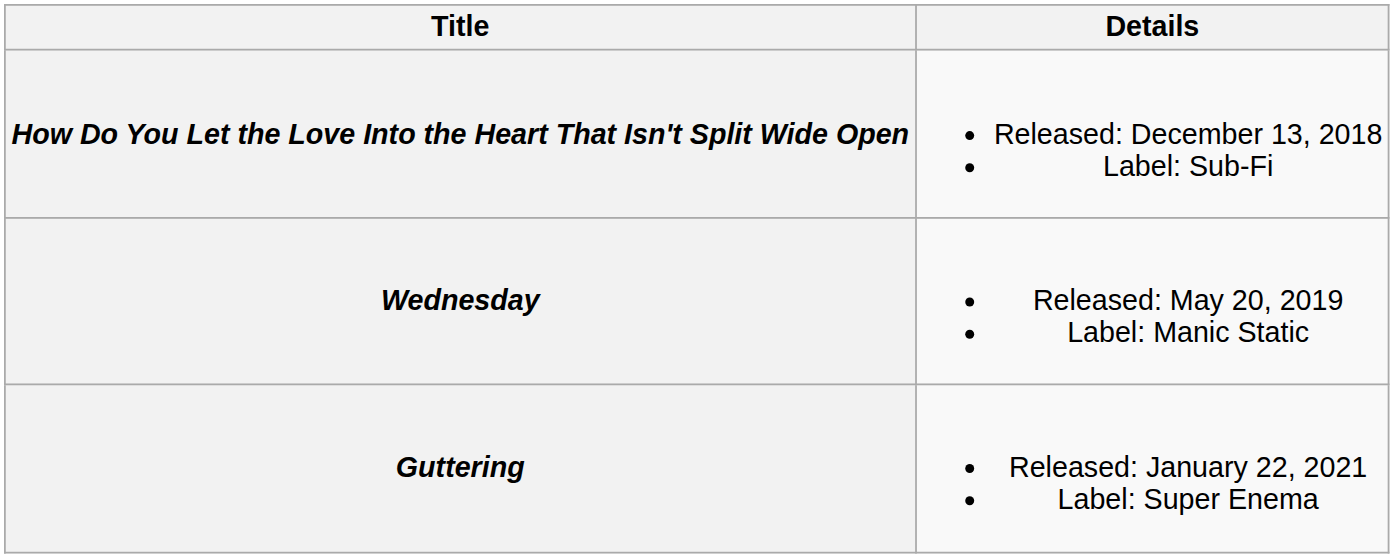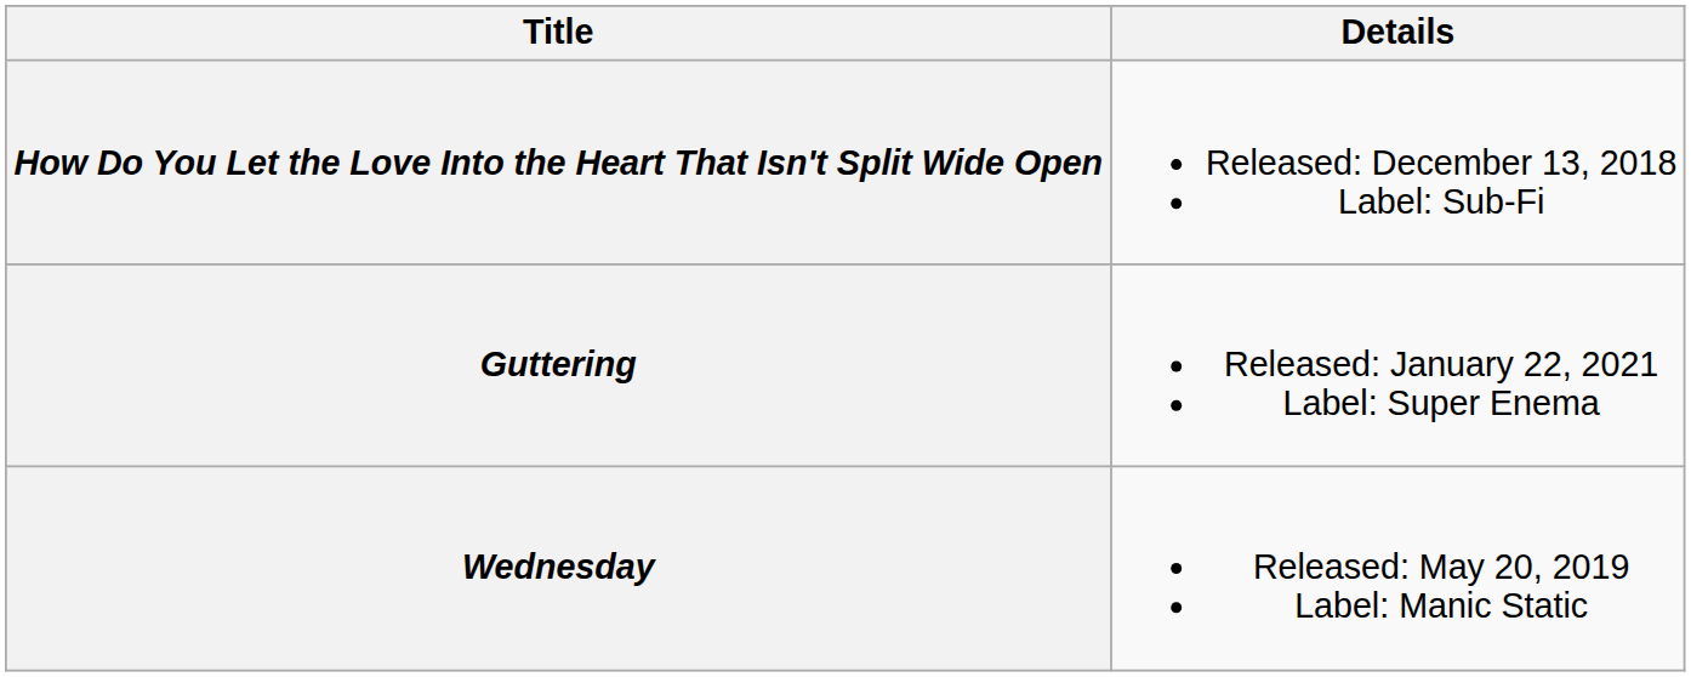 <table class="wikitable plainrowheaders" style="text-align:center;">
 <tr>
 <th>Title</th>
 <th>Details</th>
 </tr>
 <tr>
 <th scope="row"><em>How Do You Let the Love Into the Heart That Isn't Split Wide Open</em> </th>
 <td><br><ul><li>Released: December 13, 2018</li><li>Label: Sub-Fi</li></ul></td>
 </tr>
 <tr>
+<th scope="row"><em>Guttering</em> </th>
+<td><br><ul><li>Released: January 22, 2021</li><li>Label: Super Enema</li></ul></td>
+</tr>
+<tr>
 <th scope="row"><em>Wednesday</em></th>
 <td><br><ul><li>Released: May 20, 2019</li><li>Label: Manic Static</li></ul></td>
 </tr>
-<tr>
-<th scope="row"><em>Guttering</em> </th>
-<td><br><ul><li>Released: January 22, 2021</li><li>Label: Super Enema</li></ul></td>
-</tr>
 </table>
